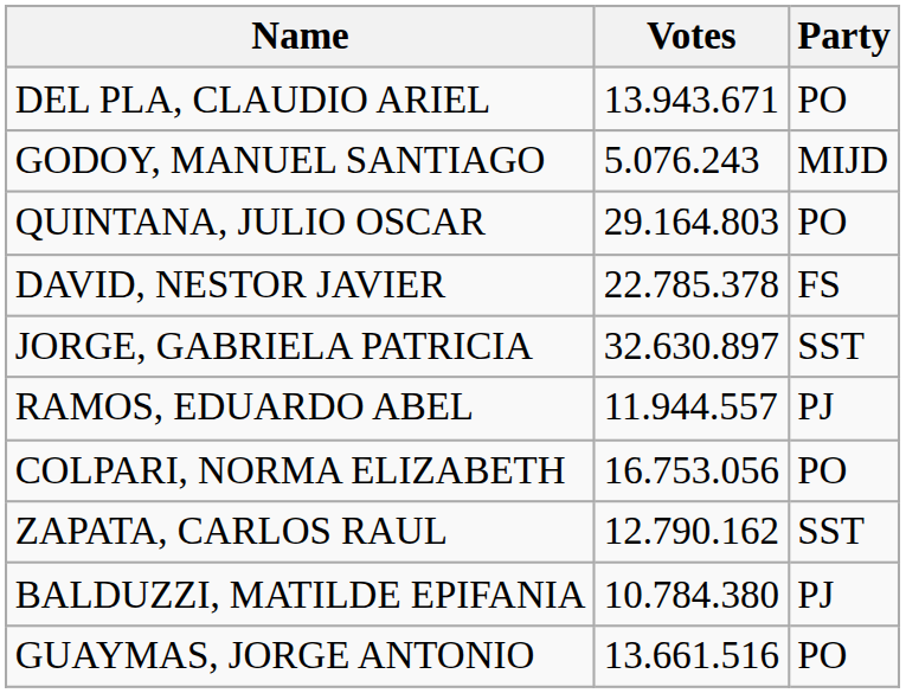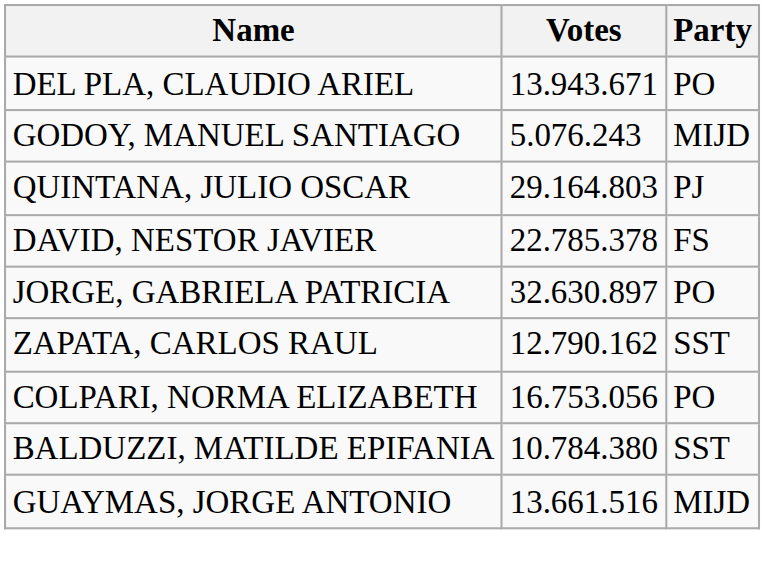 <table class="wikitable">
 <tr>
 <th>Name</th>
 <th>Votes</th>
 <th>Party</th>
 </tr>
 <tr>
 <td>DEL PLA, CLAUDIO ARIEL</td>
 <td>13.943.671</td>
 <td>PO</td>
 </tr>
 <tr>
 <td>GODOY, MANUEL SANTIAGO</td>
 <td>5.076.243</td>
 <td>MIJD</td>
 </tr>
 <tr>
 <td>QUINTANA, JULIO OSCAR</td>
 <td>29.164.803</td>
-<td>PO</td>
+<td>PJ</td>
 </tr>
 <tr>
 <td>DAVID, NESTOR JAVIER</td>
 <td>22.785.378</td>
 <td>FS</td>
 </tr>
 <tr>
 <td>JORGE, GABRIELA PATRICIA</td>
 <td>32.630.897</td>
-<td>SST</td>
-</tr>
-<tr>
-<td>RAMOS, EDUARDO ABEL</td>
-<td>11.944.557</td>
-<td>PJ</td>
-</tr>
-<tr>
-<td>COLPARI, NORMA ELIZABETH</td>
-<td>16.753.056</td>
 <td>PO</td>
 </tr>
 <tr>
 <td>ZAPATA, CARLOS RAUL</td>
 <td>12.790.162</td>
 <td>SST</td>
 </tr>
 <tr>
+<td>COLPARI, NORMA ELIZABETH</td>
+<td>16.753.056</td>
+<td>PO</td>
+</tr>
+<tr>
 <td>BALDUZZI, MATILDE EPIFANIA</td>
 <td>10.784.380</td>
-<td>PJ</td>
+<td>SST</td>
 </tr>
 <tr>
 <td>GUAYMAS, JORGE ANTONIO</td>
 <td>13.661.516</td>
-<td>PO</td>
+<td>MIJD</td>
 </tr>
 </table>
